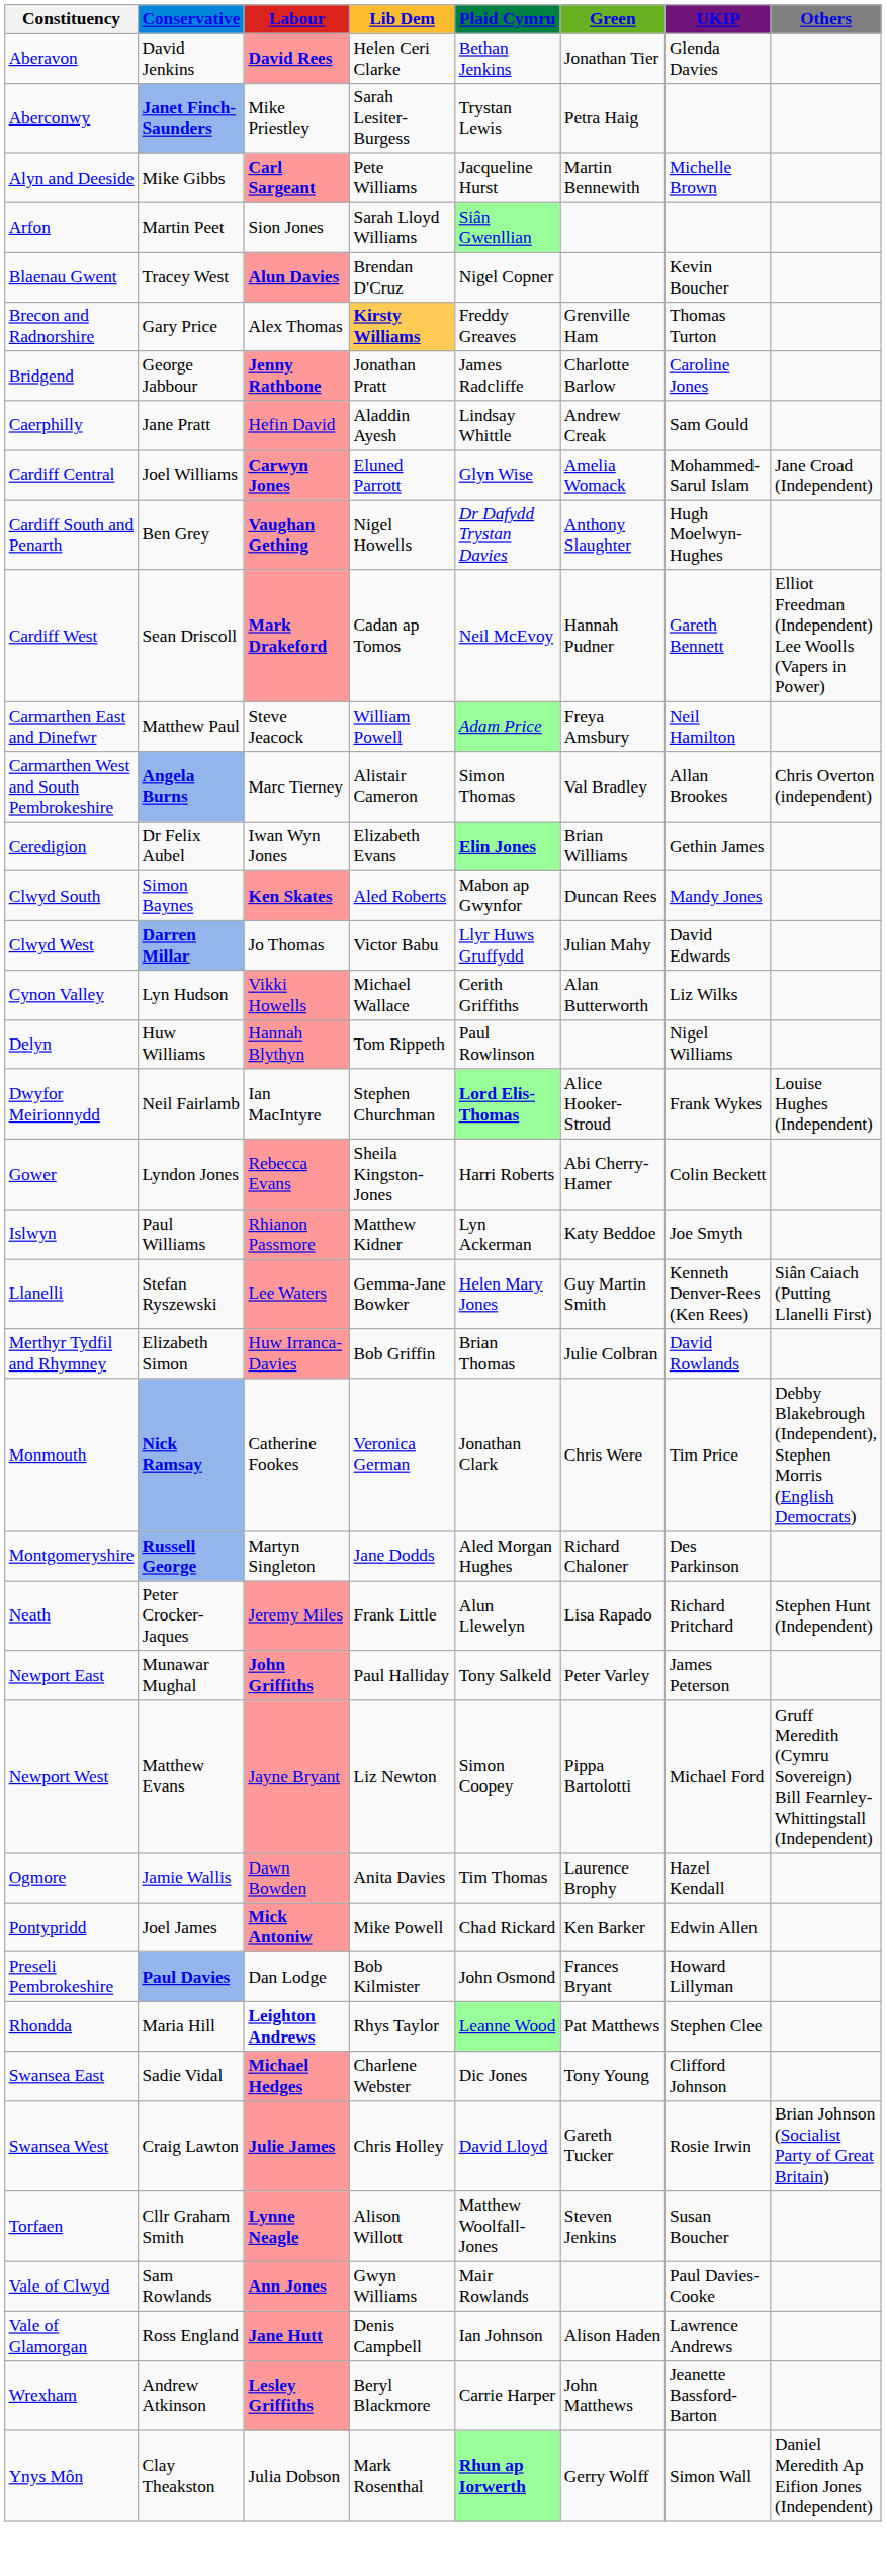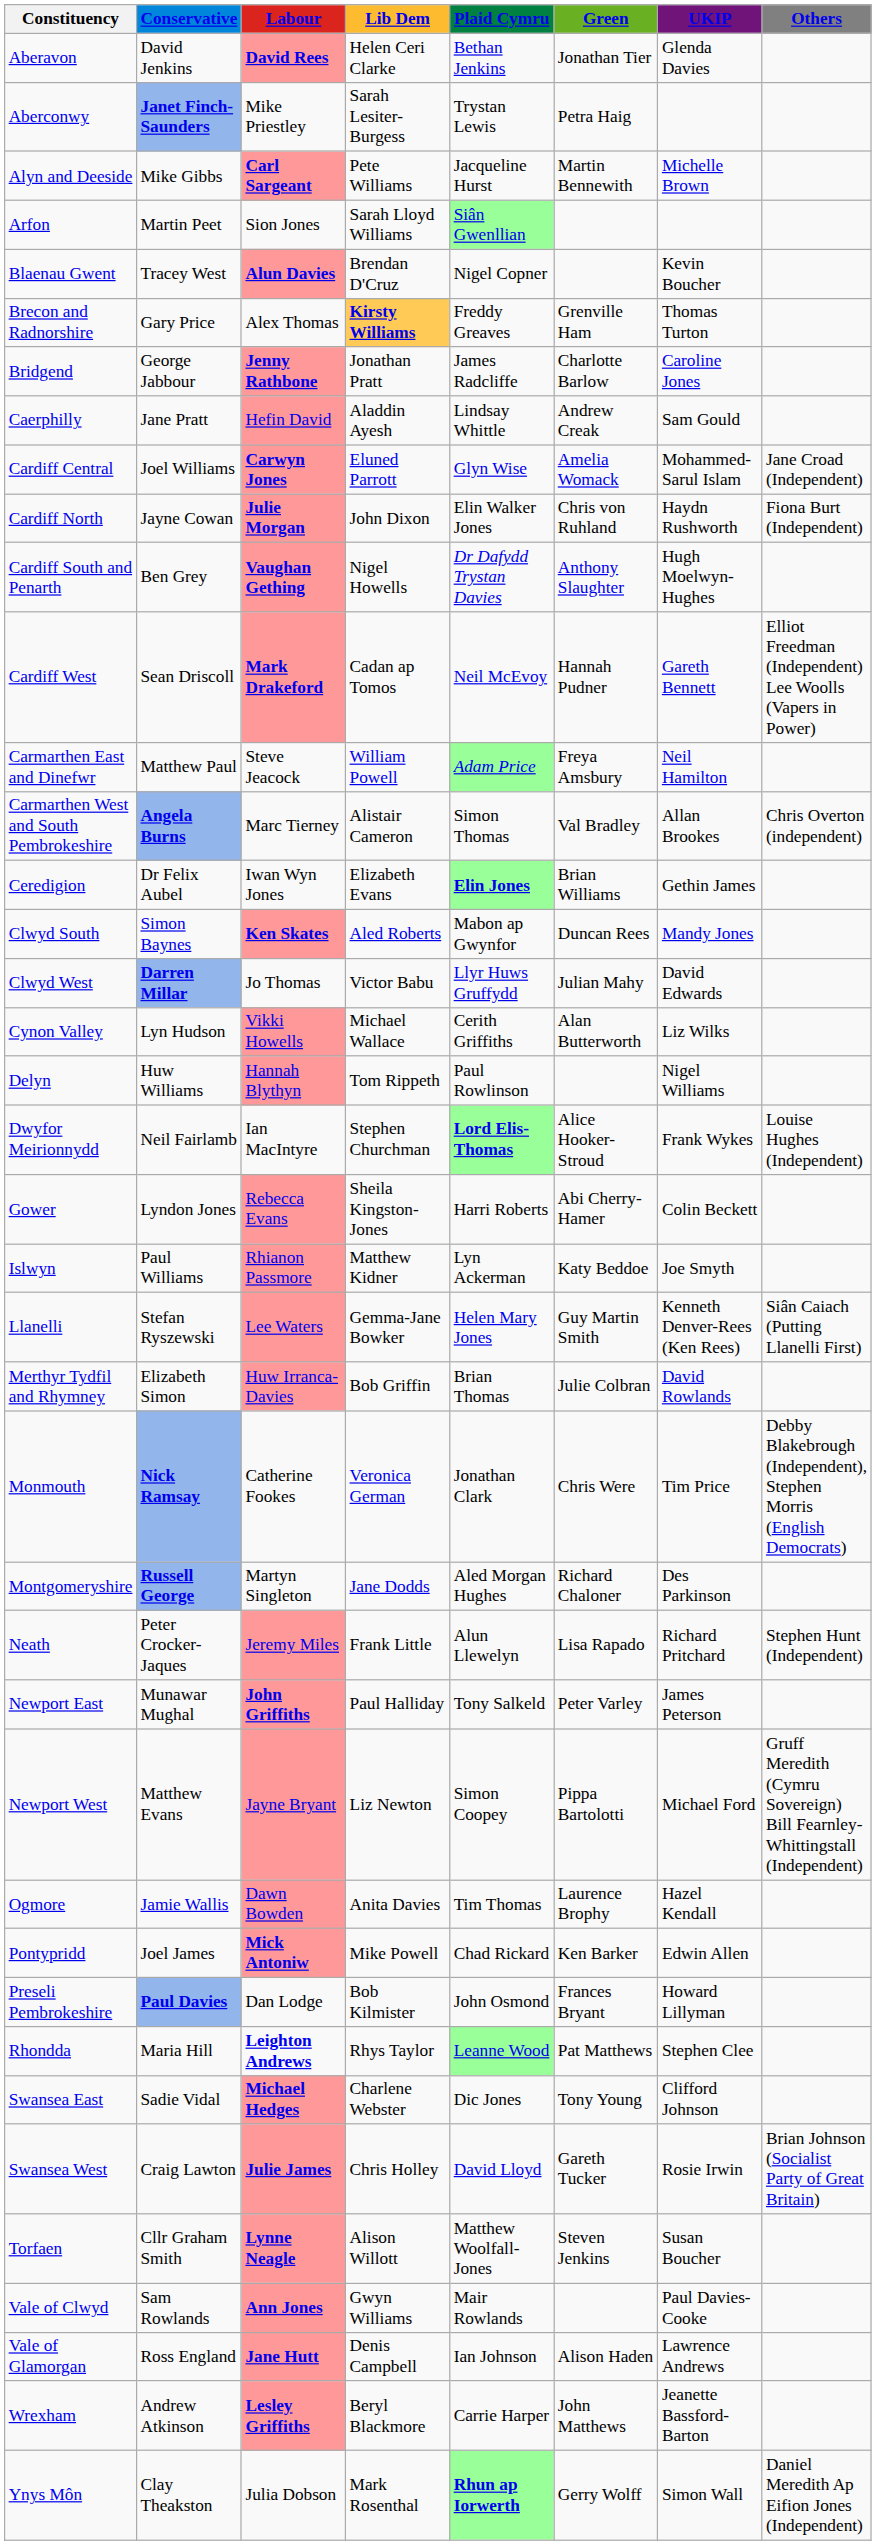 <table class="wikitable" style="text-align:left; font-size:90%">
 <tr>
 <th style="width:40px;">Constituency</th>
 <th style="background:#0087dc; width:80px;"><a href='#'><span>Conservative</span></a></th>
 <th style="background:#dc241f; width:80px;"><a href='#'><span>Labour</span></a></th>
 <th style="background:#fdbb30; width:80px;"><a href='#'><span>Lib Dem</span></a></th>
 <th style="background:#008142; width:80px;"><a href='#'><span>Plaid Cymru</span></a></th>
 <th style="background:#6AB023; width:80px;"><a href='#'><span>Green</span></a></th>
 <th style="background:#70147A; width:80px;"><a href='#'><span>UKIP</span></a></th>
 <th style="background:gray; width:80px;"><a href='#'><span>Others</span></a></th>
 </tr>
 <tr>
 <td><a href='#'>Aberavon</a></td>
 <td>David Jenkins</td>
 <td style="background:#f99;"><strong><a href='#'>David Rees</a></strong></td>
 <td>Helen Ceri Clarke</td>
 <td><a href='#'>Bethan Jenkins</a></td>
 <td>Jonathan Tier</td>
 <td>Glenda Davies</td>
 <td></td>
 </tr>
 <tr>
 <td><a href='#'>Aberconwy</a></td>
 <td style="background: #92B5EB"><strong><a href='#'>Janet Finch-Saunders</a></strong></td>
 <td>Mike Priestley</td>
 <td>Sarah Lesiter-Burgess</td>
 <td>Trystan Lewis</td>
 <td>Petra Haig</td>
 <td></td>
 <td></td>
 </tr>
 <tr>
 <td><a href='#'>Alyn and Deeside</a></td>
 <td>Mike Gibbs</td>
 <td style="background:#f99;"><strong><a href='#'>Carl Sargeant</a></strong></td>
 <td>Pete Williams</td>
 <td>Jacqueline Hurst</td>
 <td>Martin Bennewith</td>
 <td><a href='#'>Michelle Brown</a></td>
 <td></td>
 </tr>
 <tr>
 <td><a href='#'>Arfon</a></td>
 <td>Martin Peet</td>
 <td>Sion Jones</td>
 <td>Sarah Lloyd Williams</td>
 <td style="background:#9f9;"><a href='#'>Siân Gwenllian</a></td>
 <td></td>
 <td></td>
 <td></td>
 </tr>
 <tr>
 <td><a href='#'>Blaenau Gwent</a></td>
 <td>Tracey West</td>
 <td style="background:#f99;"><strong><a href='#'>Alun Davies</a></strong></td>
 <td>Brendan D'Cruz</td>
 <td>Nigel Copner</td>
 <td></td>
 <td>Kevin Boucher</td>
 <td></td>
 </tr>
 <tr>
 <td><a href='#'>Brecon and Radnorshire</a></td>
 <td>Gary Price</td>
 <td>Alex Thomas</td>
 <td style="background: #FFCA55"><strong><a href='#'>Kirsty Williams</a></strong></td>
 <td>Freddy Greaves</td>
 <td>Grenville Ham</td>
 <td>Thomas Turton</td>
 <td></td>
 </tr>
 <tr>
 <td><a href='#'>Bridgend</a></td>
 <td>George Jabbour</td>
 <td style="background:#f99;"><strong><a href='#'>Jenny Rathbone</a></strong></td>
 <td>Jonathan Pratt</td>
 <td>James Radcliffe</td>
 <td>Charlotte Barlow</td>
 <td><a href='#'>Caroline Jones</a></td>
 <td></td>
 </tr>
 <tr>
 <td><a href='#'>Caerphilly</a></td>
 <td>Jane Pratt</td>
 <td style="background:#f99;"><a href='#'>Hefin David</a></td>
 <td>Aladdin Ayesh</td>
 <td>Lindsay Whittle</td>
 <td>Andrew Creak</td>
 <td>Sam Gould</td>
 <td></td>
 </tr>
 <tr>
 <td><a href='#'>Cardiff Central</a></td>
 <td>Joel Williams</td>
 <td style="background:#f99;"><strong><a href='#'>Carwyn Jones</a></strong></td>
 <td><a href='#'>Eluned Parrott</a></td>
 <td><a href='#'>Glyn Wise</a></td>
 <td><a href='#'>Amelia Womack</a></td>
 <td>Mohammed-Sarul Islam</td>
 <td>Jane Croad (Independent)</td>
+</tr>
+<tr>
+<td><a href='#'>Cardiff North</a></td>
+<td>Jayne Cowan</td>
+<td style="background:#f99;"><strong><a href='#'>Julie Morgan</a></strong></td>
+<td>John Dixon</td>
+<td>Elin Walker Jones</td>
+<td>Chris von Ruhland</td>
+<td>Haydn Rushworth</td>
+<td>Fiona Burt (Independent)</td>
 </tr>
 <tr>
 <td><a href='#'>Cardiff South and Penarth</a></td>
 <td>Ben Grey</td>
 <td style="background:#f99;"><strong><a href='#'>Vaughan Gething</a></strong></td>
 <td>Nigel Howells</td>
 <td><em><a href='#'>Dr Dafydd Trystan Davies</a></em></td>
 <td><a href='#'>Anthony Slaughter</a></td>
 <td>Hugh Moelwyn-Hughes</td>
 <td></td>
 </tr>
 <tr>
 <td><a href='#'>Cardiff West</a></td>
 <td>Sean Driscoll</td>
 <td style="background:#f99;"><strong><a href='#'>Mark Drakeford</a></strong></td>
 <td>Cadan ap Tomos</td>
 <td><a href='#'>Neil McEvoy</a></td>
 <td>Hannah Pudner</td>
 <td><a href='#'>Gareth Bennett</a></td>
 <td>Elliot Freedman (Independent) Lee Woolls (Vapers in Power)</td>
 </tr>
 <tr>
 <td><a href='#'>Carmarthen East and Dinefwr</a></td>
 <td>Matthew Paul</td>
 <td>Steve Jeacock</td>
 <td><a href='#'>William Powell</a></td>
 <td style="background:#9f9;"><em><a href='#'>Adam Price</a></em></td>
 <td>Freya Amsbury</td>
 <td><a href='#'>Neil Hamilton</a></td>
 <td></td>
 </tr>
 <tr>
 <td><a href='#'>Carmarthen West and South Pembrokeshire</a></td>
 <td style="background: #92B5EB"><strong><a href='#'>Angela Burns</a></strong></td>
 <td>Marc Tierney</td>
 <td>Alistair Cameron</td>
 <td>Simon Thomas</td>
 <td>Val Bradley</td>
 <td>Allan Brookes</td>
 <td>Chris Overton (independent)</td>
 </tr>
 <tr>
 <td><a href='#'>Ceredigion</a></td>
 <td>Dr Felix Aubel</td>
 <td>Iwan Wyn Jones</td>
 <td>Elizabeth Evans</td>
 <td style="background:#9f9;"><strong><a href='#'>Elin Jones</a></strong></td>
 <td>Brian Williams</td>
 <td>Gethin James</td>
 <td></td>
 </tr>
 <tr>
 <td><a href='#'>Clwyd South</a></td>
 <td><a href='#'>Simon Baynes</a></td>
 <td style="background:#f99;"><strong><a href='#'>Ken Skates</a></strong></td>
 <td><a href='#'>Aled Roberts</a></td>
 <td>Mabon ap Gwynfor</td>
 <td>Duncan Rees</td>
 <td><a href='#'>Mandy Jones</a></td>
 <td></td>
 </tr>
 <tr>
 <td><a href='#'>Clwyd West</a></td>
 <td style="background: #92B5EB"><strong><a href='#'>Darren Millar</a></strong></td>
 <td>Jo Thomas</td>
 <td>Victor Babu</td>
 <td><a href='#'>Llyr Huws Gruffydd</a></td>
 <td>Julian Mahy</td>
 <td>David Edwards</td>
 <td></td>
 </tr>
 <tr>
 <td><a href='#'>Cynon Valley</a></td>
 <td>Lyn Hudson</td>
 <td style="background:#f99;"><a href='#'>Vikki Howells</a></td>
 <td>Michael Wallace</td>
 <td>Cerith Griffiths</td>
 <td>Alan Butterworth</td>
 <td>Liz Wilks</td>
 <td></td>
 </tr>
 <tr>
 <td><a href='#'>Delyn</a></td>
 <td>Huw Williams</td>
 <td style="background:#f99;"><a href='#'>Hannah Blythyn</a></td>
 <td>Tom Rippeth</td>
 <td>Paul Rowlinson</td>
 <td></td>
 <td>Nigel Williams</td>
 <td></td>
 </tr>
 <tr>
 <td><a href='#'>Dwyfor Meirionnydd</a></td>
 <td>Neil Fairlamb</td>
 <td>Ian MacIntyre</td>
 <td>Stephen Churchman</td>
 <td style="background:#9f9;"><strong><a href='#'>Lord Elis-Thomas</a></strong></td>
 <td>Alice Hooker-Stroud</td>
 <td>Frank Wykes</td>
 <td>Louise Hughes (Independent)</td>
 </tr>
 <tr>
 <td><a href='#'>Gower</a></td>
 <td>Lyndon Jones</td>
 <td style="background:#f99;"><a href='#'>Rebecca Evans</a></td>
 <td>Sheila Kingston-Jones</td>
 <td>Harri Roberts</td>
 <td>Abi Cherry-Hamer</td>
 <td>Colin Beckett</td>
 <td></td>
 </tr>
 <tr>
 <td><a href='#'>Islwyn</a></td>
 <td>Paul Williams</td>
 <td style="background:#f99;"><a href='#'>Rhianon Passmore</a></td>
 <td>Matthew Kidner</td>
 <td>Lyn Ackerman</td>
 <td>Katy Beddoe</td>
 <td>Joe Smyth</td>
 <td></td>
 </tr>
 <tr>
 <td><a href='#'>Llanelli</a></td>
 <td>Stefan Ryszewski</td>
 <td style="background:#f99;"><a href='#'>Lee Waters</a></td>
 <td>Gemma-Jane Bowker</td>
 <td><a href='#'>Helen Mary Jones</a></td>
 <td>Guy Martin Smith</td>
 <td>Kenneth Denver-Rees (Ken Rees)</td>
 <td>Siân Caiach (Putting Llanelli First)</td>
 </tr>
 <tr>
 <td><a href='#'>Merthyr Tydfil and Rhymney</a></td>
 <td>Elizabeth Simon</td>
 <td style="background:#f99;"><a href='#'>Huw Irranca-Davies</a></td>
 <td>Bob Griffin</td>
 <td>Brian Thomas</td>
 <td>Julie Colbran</td>
 <td><a href='#'>David Rowlands</a><br></td>
 <td></td>
 </tr>
 <tr>
 <td><a href='#'>Monmouth</a></td>
 <td style="background: #92B5EB"><strong><a href='#'>Nick Ramsay</a></strong></td>
 <td>Catherine Fookes</td>
 <td><a href='#'>Veronica German</a></td>
 <td>Jonathan Clark</td>
 <td>Chris Were</td>
 <td>Tim Price</td>
 <td>Debby Blakebrough (Independent), Stephen Morris (<a href='#'>English Democrats</a>)</td>
 </tr>
 <tr>
 <td><a href='#'>Montgomeryshire</a></td>
 <td style="background: #92B5EB"><strong><a href='#'>Russell George</a></strong></td>
 <td>Martyn Singleton</td>
 <td><a href='#'>Jane Dodds</a></td>
 <td>Aled Morgan Hughes</td>
 <td>Richard Chaloner</td>
 <td>Des Parkinson</td>
 <td></td>
 </tr>
 <tr>
 <td><a href='#'>Neath</a></td>
 <td>Peter Crocker-Jaques</td>
 <td style="background:#f99;"><a href='#'>Jeremy Miles</a></td>
 <td>Frank Little</td>
 <td>Alun Llewelyn</td>
 <td>Lisa Rapado</td>
 <td>Richard Pritchard</td>
 <td>Stephen Hunt (Independent)</td>
 </tr>
 <tr>
 <td><a href='#'>Newport East</a></td>
 <td>Munawar Mughal</td>
 <td style="background:#f99;"><strong><a href='#'>John Griffiths</a></strong></td>
 <td>Paul Halliday</td>
 <td>Tony Salkeld</td>
 <td>Peter Varley</td>
 <td>James Peterson</td>
 <td></td>
 </tr>
 <tr>
 <td><a href='#'>Newport West</a></td>
 <td>Matthew Evans</td>
 <td style="background:#f99;"><a href='#'>Jayne Bryant</a></td>
 <td>Liz Newton</td>
 <td>Simon Coopey</td>
 <td>Pippa Bartolotti</td>
 <td>Michael Ford</td>
 <td>Gruff Meredith (Cymru Sovereign)<br>Bill Fearnley-Whittingstall (Independent)</td>
 </tr>
 <tr>
 <td><a href='#'>Ogmore</a></td>
 <td><a href='#'>Jamie Wallis</a></td>
 <td style="background:#f99;"><a href='#'>Dawn Bowden</a></td>
 <td>Anita Davies</td>
 <td>Tim Thomas</td>
 <td>Laurence Brophy</td>
 <td>Hazel Kendall</td>
 <td></td>
 </tr>
 <tr>
 <td><a href='#'>Pontypridd</a></td>
 <td>Joel James</td>
 <td style="background:#f99;"><strong><a href='#'>Mick Antoniw</a></strong></td>
 <td>Mike Powell</td>
 <td>Chad Rickard</td>
 <td>Ken Barker</td>
 <td>Edwin Allen</td>
 <td></td>
 </tr>
 <tr>
 <td><a href='#'>Preseli Pembrokeshire</a></td>
 <td style="background: #92B5EB"><strong><a href='#'>Paul Davies</a></strong></td>
 <td>Dan Lodge</td>
 <td>Bob Kilmister</td>
 <td>John Osmond</td>
 <td>Frances Bryant</td>
 <td>Howard Lillyman</td>
 <td></td>
 </tr>
 <tr>
 <td><a href='#'>Rhondda</a></td>
 <td>Maria Hill</td>
 <td><strong><a href='#'>Leighton Andrews</a></strong></td>
 <td>Rhys Taylor</td>
 <td style="background:#9f9;"><a href='#'>Leanne Wood</a></td>
 <td>Pat Matthews</td>
 <td>Stephen Clee</td>
 <td></td>
 </tr>
 <tr>
 <td><a href='#'>Swansea East</a></td>
 <td>Sadie Vidal</td>
 <td style="background:#f99;"><strong><a href='#'>Michael Hedges</a></strong></td>
 <td>Charlene Webster</td>
 <td>Dic Jones</td>
 <td>Tony Young</td>
 <td>Clifford Johnson</td>
 <td></td>
 </tr>
 <tr>
 <td><a href='#'>Swansea West</a></td>
 <td>Craig Lawton</td>
 <td style="background:#f99;"><strong><a href='#'>Julie James</a></strong></td>
 <td>Chris Holley</td>
 <td><a href='#'>David Lloyd</a></td>
 <td>Gareth Tucker</td>
 <td>Rosie Irwin</td>
 <td>Brian Johnson (<a href='#'>Socialist Party of Great Britain</a>)</td>
 </tr>
 <tr>
 <td><a href='#'>Torfaen</a></td>
 <td>Cllr Graham Smith</td>
 <td style="background:#f99;"><strong><a href='#'>Lynne Neagle</a></strong></td>
 <td>Alison Willott</td>
 <td>Matthew Woolfall-Jones</td>
 <td>Steven Jenkins</td>
 <td>Susan Boucher</td>
 <td></td>
 </tr>
 <tr>
 <td><a href='#'>Vale of Clwyd</a></td>
 <td>Sam Rowlands</td>
 <td style="background:#f99;"><strong><a href='#'>Ann Jones</a></strong></td>
 <td>Gwyn Williams</td>
 <td>Mair Rowlands</td>
 <td></td>
 <td>Paul Davies-Cooke</td>
 <td></td>
 </tr>
 <tr>
 <td><a href='#'>Vale of Glamorgan</a></td>
 <td>Ross England</td>
 <td style="background:#f99;"><strong><a href='#'>Jane Hutt</a></strong></td>
 <td>Denis Campbell</td>
 <td>Ian Johnson</td>
 <td>Alison Haden</td>
 <td>Lawrence Andrews</td>
 <td></td>
 </tr>
 <tr>
 <td><a href='#'>Wrexham</a></td>
 <td>Andrew Atkinson</td>
 <td style="background:#f99;"><strong><a href='#'>Lesley Griffiths</a></strong></td>
 <td>Beryl Blackmore</td>
 <td>Carrie Harper</td>
 <td>John Matthews</td>
 <td>Jeanette Bassford-Barton</td>
 <td></td>
 </tr>
 <tr>
 <td><a href='#'>Ynys Môn</a></td>
 <td>Clay Theakston</td>
 <td>Julia Dobson</td>
 <td>Mark Rosenthal</td>
 <td style="background:#9f9;"><strong><a href='#'>Rhun ap Iorwerth</a></strong></td>
 <td>Gerry Wolff</td>
 <td>Simon Wall</td>
 <td>Daniel Meredith Ap Eifion Jones (Independent)</td>
 </tr>
 </table>
